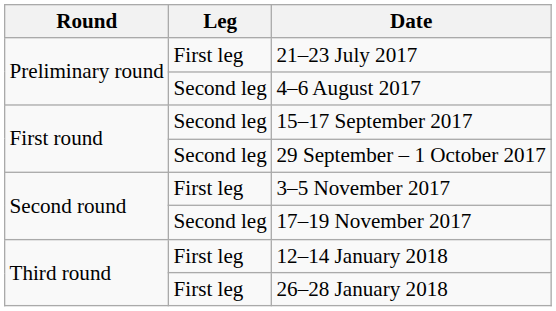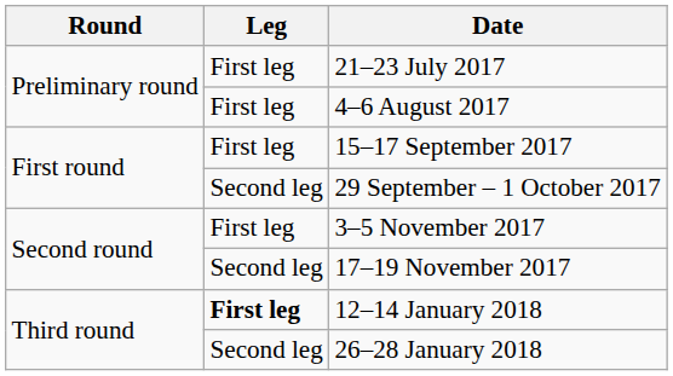 <table class="wikitable">
 <tr>
 <th>Round</th>
 <th>Leg</th>
 <th>Date</th>
 </tr>
 <tr>
 <td rowspan=2>Preliminary round</td>
 <td>First leg</td>
 <td>21–23 July 2017</td>
 </tr>
 <tr>
-<td>Second leg</td>
+<td>First leg</td>
 <td>4–6 August 2017</td>
 </tr>
 <tr>
 <td rowspan=2>First round</td>
-<td>Second leg</td>
+<td>First leg</td>
 <td>15–17 September 2017</td>
 </tr>
 <tr>
 <td>Second leg</td>
 <td>29 September – 1 October 2017</td>
 </tr>
 <tr>
 <td rowspan=2>Second round</td>
 <td>First leg</td>
 <td>3–5 November 2017</td>
 </tr>
 <tr>
 <td>Second leg</td>
 <td>17–19 November 2017</td>
 </tr>
 <tr>
 <td rowspan=2>Third round</td>
-<td>First leg</td>
+<td><strong>First leg</strong></td>
 <td>12–14 January 2018</td>
 </tr>
 <tr>
-<td>First leg</td>
+<td>Second leg</td>
 <td>26–28 January 2018</td>
 </tr>
 </table>
